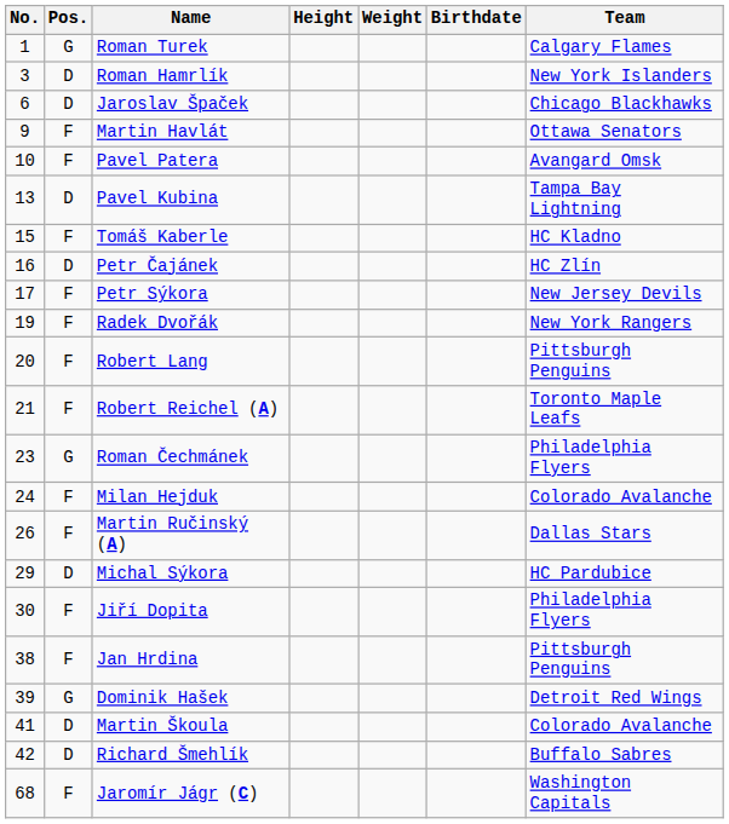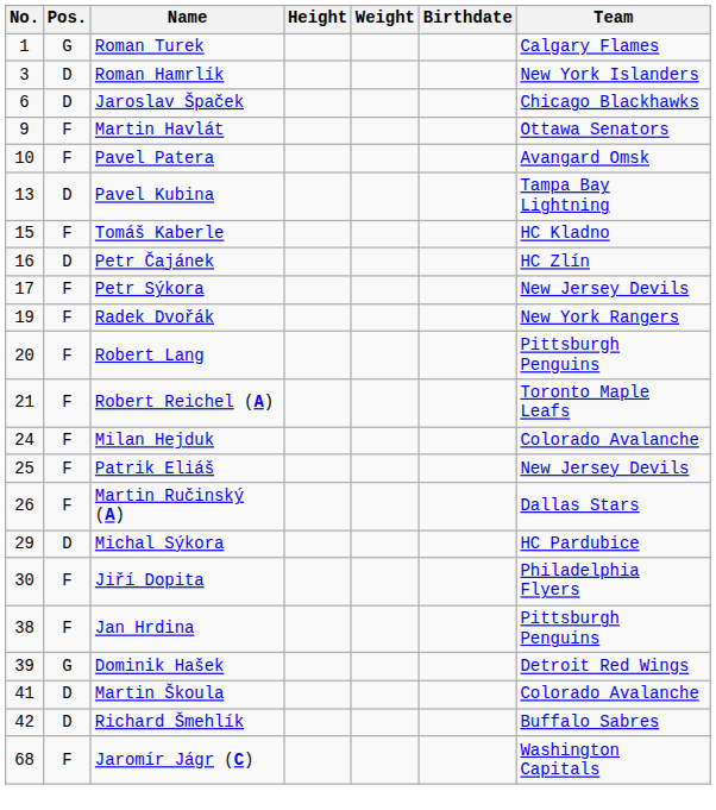 <table class="wikitable sortable" width="80%" style="font-size: 90%; text-align: center;">
 <tr>
 <th>No.</th>
 <th>Pos.</th>
 <th>Name</th>
 <th>Height</th>
 <th>Weight</th>
 <th>Birthdate</th>
 <th>Team</th>
 </tr>
 <tr>
 <td>1</td>
 <td>G</td>
 <td style="text-align:left;"><a href='#'>Roman Turek</a></td>
 <td></td>
 <td></td>
 <td style="text-align:right;"></td>
 <td style="text-align:left;"> <a href='#'>Calgary Flames</a></td>
 </tr>
 <tr>
 <td>3</td>
 <td>D</td>
 <td style="text-align:left;"><a href='#'>Roman Hamrlík</a></td>
 <td></td>
 <td></td>
 <td style="text-align:right;"></td>
 <td style="text-align:left;"> <a href='#'>New York Islanders</a></td>
 </tr>
 <tr>
 <td>6</td>
 <td>D</td>
 <td style="text-align:left;"><a href='#'>Jaroslav Špaček</a></td>
 <td></td>
 <td></td>
 <td style="text-align:right;"></td>
 <td style="text-align:left;"> <a href='#'>Chicago Blackhawks</a></td>
 </tr>
 <tr>
 <td>9</td>
 <td>F</td>
 <td style="text-align:left;"><a href='#'>Martin Havlát</a></td>
 <td></td>
 <td></td>
 <td style="text-align:right;"></td>
 <td style="text-align:left;"> <a href='#'>Ottawa Senators</a></td>
 </tr>
 <tr>
 <td>10</td>
 <td>F</td>
 <td style="text-align:left;"><a href='#'>Pavel Patera</a></td>
 <td></td>
 <td></td>
 <td style="text-align:right;"></td>
 <td style="text-align:left;"> <a href='#'>Avangard Omsk</a></td>
 </tr>
 <tr>
 <td>13</td>
 <td>D</td>
 <td style="text-align:left;"><a href='#'>Pavel Kubina</a></td>
 <td></td>
 <td></td>
 <td style="text-align:right;"></td>
 <td style="text-align:left;"> <a href='#'>Tampa Bay Lightning</a></td>
 </tr>
 <tr>
 <td>15</td>
 <td>F</td>
 <td style="text-align:left;"><a href='#'>Tomáš Kaberle</a></td>
 <td></td>
 <td></td>
 <td style="text-align:right;"></td>
 <td style="text-align:left;"> <a href='#'>HC Kladno</a></td>
 </tr>
 <tr>
 <td>16</td>
 <td>D</td>
 <td style="text-align:left;"><a href='#'>Petr Čajánek</a></td>
 <td></td>
 <td></td>
 <td style="text-align:right;"></td>
 <td style="text-align:left;"> <a href='#'>HC Zlín</a></td>
 </tr>
 <tr>
 <td>17</td>
 <td>F</td>
 <td style="text-align:left;"><a href='#'>Petr Sýkora</a></td>
 <td></td>
 <td></td>
 <td style="text-align:right;"></td>
 <td style="text-align:left;"> <a href='#'>New Jersey Devils</a></td>
 </tr>
 <tr>
 <td>19</td>
 <td>F</td>
 <td style="text-align:left;"><a href='#'>Radek Dvořák</a></td>
 <td></td>
 <td></td>
 <td style="text-align:right;"></td>
 <td style="text-align:left;">  <a href='#'>New York Rangers</a></td>
 </tr>
 <tr>
 <td>20</td>
 <td>F</td>
 <td style="text-align:left;"><a href='#'>Robert Lang</a></td>
 <td></td>
 <td></td>
 <td style="text-align:right;"></td>
 <td style="text-align:left;"> <a href='#'>Pittsburgh Penguins</a></td>
 </tr>
 <tr>
 <td>21</td>
 <td>F</td>
 <td style="text-align:left;"><a href='#'>Robert Reichel</a> (<strong><a href='#'>A</a></strong>)</td>
 <td></td>
 <td></td>
 <td style="text-align:right;"></td>
 <td style="text-align:left;"> <a href='#'>Toronto Maple Leafs</a></td>
 </tr>
 <tr>
-<td>23</td>
-<td>G</td>
-<td style="text-align:left;"><a href='#'>Roman Čechmánek</a></td>
-<td></td>
-<td></td>
-<td style="text-align:right;"></td>
-<td style="text-align:left;"> <a href='#'>Philadelphia Flyers</a></td>
-</tr>
-<tr>
 <td>24</td>
 <td>F</td>
 <td style="text-align:left;"><a href='#'>Milan Hejduk</a></td>
 <td></td>
 <td></td>
 <td style="text-align:right;"></td>
 <td style="text-align:left;"> <a href='#'>Colorado Avalanche</a></td>
+</tr>
+<tr>
+<td>25</td>
+<td>F</td>
+<td style="text-align:left;"><a href='#'>Patrik Eliáš</a></td>
+<td></td>
+<td></td>
+<td style="text-align:right;"></td>
+<td style="text-align:left;"> <a href='#'>New Jersey Devils</a></td>
 </tr>
 <tr>
 <td>26</td>
 <td>F</td>
 <td style="text-align:left;"><a href='#'>Martin Ručinský</a> (<strong><a href='#'>A</a></strong>)</td>
 <td></td>
 <td></td>
 <td style="text-align:right;"></td>
 <td style="text-align:left;"> <a href='#'>Dallas Stars</a></td>
 </tr>
 <tr>
 <td>29</td>
 <td>D</td>
 <td style="text-align:left;"><a href='#'>Michal Sýkora</a></td>
 <td></td>
 <td></td>
 <td style="text-align:right;"></td>
 <td style="text-align:left;"> <a href='#'>HC Pardubice</a></td>
 </tr>
 <tr>
 <td>30</td>
 <td>F</td>
 <td style="text-align:left;"><a href='#'>Jiří Dopita</a></td>
 <td></td>
 <td></td>
 <td style="text-align:right;"></td>
 <td style="text-align:left;"> <a href='#'>Philadelphia Flyers</a></td>
 </tr>
 <tr>
 <td>38</td>
 <td>F</td>
 <td style="text-align:left;"><a href='#'>Jan Hrdina</a></td>
 <td></td>
 <td></td>
 <td style="text-align:right;"></td>
 <td style="text-align:left;"> <a href='#'>Pittsburgh Penguins</a></td>
 </tr>
 <tr>
 <td>39</td>
 <td>G</td>
 <td style="text-align:left;"><a href='#'>Dominik Hašek</a></td>
 <td></td>
 <td></td>
 <td style="text-align:right;"></td>
 <td style="text-align:left;"> <a href='#'>Detroit Red Wings</a></td>
 </tr>
 <tr>
 <td>41</td>
 <td>D</td>
 <td style="text-align:left;"><a href='#'>Martin Škoula</a></td>
 <td></td>
 <td></td>
 <td style="text-align:right;"></td>
 <td style="text-align:left;"> <a href='#'>Colorado Avalanche</a></td>
 </tr>
 <tr>
 <td>42</td>
 <td>D</td>
 <td style="text-align:left;"><a href='#'>Richard Šmehlík</a></td>
 <td></td>
 <td></td>
 <td style="text-align:right;"></td>
 <td style="text-align:left;"> <a href='#'>Buffalo Sabres</a></td>
 </tr>
 <tr>
 <td>68</td>
 <td>F</td>
 <td style="text-align:left;"><a href='#'>Jaromír Jágr</a> (<strong><a href='#'>C</a></strong>)</td>
 <td></td>
 <td></td>
 <td style="text-align:right;"></td>
 <td style="text-align:left;"> <a href='#'>Washington Capitals</a></td>
 </tr>
 </table>
